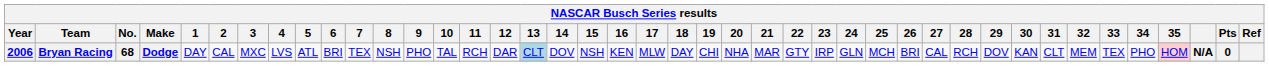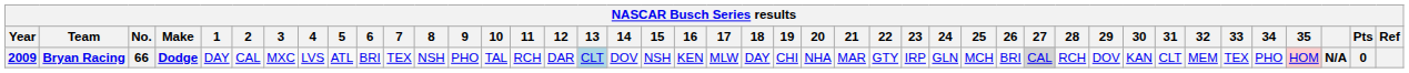 <table class="wikitable" style="text-align:center; font-size:75%">
 <tr>
 <th colspan=42><a href='#'>NASCAR Busch Series</a> results</th>
 </tr>
 <tr>
 <th>Year</th>
 <th>Team</th>
 <th>No.</th>
 <th>Make</th>
 <th>1</th>
 <th>2</th>
 <th>3</th>
 <th>4</th>
 <th>5</th>
 <th>6</th>
 <th>7</th>
 <th>8</th>
 <th>9</th>
 <th>10</th>
 <th>11</th>
 <th>12</th>
 <th>13</th>
 <th>14</th>
 <th>15</th>
 <th>16</th>
 <th>17</th>
 <th>18</th>
 <th>19</th>
 <th>20</th>
 <th>21</th>
 <th>22</th>
 <th>23</th>
 <th>24</th>
 <th>25</th>
 <th>26</th>
 <th>27</th>
 <th>28</th>
 <th>29</th>
 <th>30</th>
 <th>31</th>
 <th>32</th>
 <th>33</th>
 <th>34</th>
 <th>35</th>
 <th></th>
 <th>Pts</th>
 <th>Ref</th>
 </tr>
 <tr>
-<th><a href='#'>2006</a></th>
+<th><a href='#'>2009</a></th>
 <th><a href='#'>Bryan Racing</a></th>
-<th>68</th>
+<th>66</th>
 <th><a href='#'>Dodge</a></th>
 <td><a href='#'>DAY</a></td>
 <td><a href='#'>CAL</a></td>
 <td><a href='#'>MXC</a></td>
 <td><a href='#'>LVS</a></td>
 <td><a href='#'>ATL</a></td>
 <td><a href='#'>BRI</a></td>
 <td><a href='#'>TEX</a></td>
 <td><a href='#'>NSH</a></td>
 <td><a href='#'>PHO</a></td>
 <td><a href='#'>TAL</a></td>
 <td><a href='#'>RCH</a></td>
 <td><a href='#'>DAR</a></td>
 <td style="background: lightblue;"><a href='#'>CLT</a></td>
 <td><a href='#'>DOV</a></td>
 <td><a href='#'>NSH</a></td>
 <td><a href='#'>KEN</a></td>
 <td><a href='#'>MLW</a></td>
 <td><a href='#'>DAY</a></td>
 <td><a href='#'>CHI</a></td>
 <td><a href='#'>NHA</a></td>
 <td><a href='#'>MAR</a></td>
 <td><a href='#'>GTY</a></td>
 <td><a href='#'>IRP</a></td>
 <td><a href='#'>GLN</a></td>
 <td><a href='#'>MCH</a></td>
 <td><a href='#'>BRI</a></td>
-<td><a href='#'>CAL</a></td>
+<td style="background: lightgrey;"><a href='#'>CAL</a></td>
 <td><a href='#'>RCH</a></td>
 <td><a href='#'>DOV</a></td>
 <td><a href='#'>KAN</a></td>
 <td><a href='#'>CLT</a></td>
 <td><a href='#'>MEM</a></td>
 <td><a href='#'>TEX</a></td>
 <td><a href='#'>PHO</a></td>
 <td style="background:#FFCFCF;"><a href='#'>HOM</a><br></td>
 <th>N/A</th>
 <th>0</th>
 <th></th>
 </tr>
 </table>
